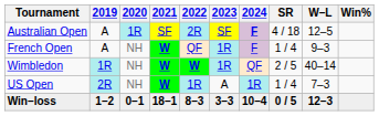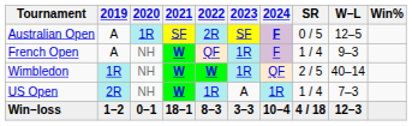 <table class="wikitable" style=text-align:center>
 <tr>
 <th>Tournament</th>
 <th><a href='#'>2019</a></th>
 <th><a href='#'>2020</a></th>
 <th><a href='#'>2021</a></th>
 <th><a href='#'>2022</a></th>
 <th><a href='#'>2023</a></th>
 <th><a href='#'>2024</a></th>
 <th>SR</th>
 <th>W–L</th>
 <th>Win%</th>
 </tr>
 <tr>
 <td align=left><a href='#'>Australian Open</a></td>
 <td>A</td>
 <td bgcolor=afeeee><a href='#'>1R</a></td>
 <td bgcolor=yellow><a href='#'>SF</a></td>
 <td bgcolor=afeeee><a href='#'>2R</a></td>
 <td bgcolor=yellow><a href='#'>SF</a></td>
 <td bgcolor=thistle><strong><a href='#'>F</a></strong></td>
-<td>4 / 18</td>
+<td>0 / 5</td>
 <td>12–5</td>
 <td></td>
 </tr>
 <tr>
 <td align=left><a href='#'>French Open</a></td>
 <td>A</td>
 <td style=color:#767676>NH</td>
 <td bgcolor=lime><strong><a href='#'>W</a></strong></td>
 <td bgcolor=ffebcd><a href='#'>QF</a></td>
 <td bgcolor=afeeee><a href='#'>1R</a></td>
 <td bgcolor=thistle><a href='#'>F</a></td>
 <td>1 / 4</td>
 <td>9–3</td>
 <td></td>
 </tr>
 <tr>
 <td align=left><a href='#'>Wimbledon</a></td>
 <td bgcolor=afeeee><a href='#'>1R</a></td>
 <td style=color:#767676>NH</td>
 <td bgcolor=lime><strong><a href='#'>W</a></strong></td>
 <td bgcolor=lime><strong><a href='#'>W</a></strong></td>
 <td bgcolor=afeeee><a href='#'>1R</a></td>
 <td bgcolor=ffebcd><a href='#'>QF</a></td>
 <td>2 / 5</td>
 <td>40–14</td>
 <td></td>
 </tr>
 <tr>
 <td align=left><a href='#'>US Open</a></td>
 <td bgcolor=afeeee><a href='#'>2R</a></td>
 <td style=color:#767676>NH</td>
 <td bgcolor=lime><strong><a href='#'>W</a></strong></td>
 <td bgcolor=afeeee><a href='#'>1R</a></td>
 <td>A</td>
 <td bgcolor=afeeee><a href='#'>1R</a></td>
 <td>1 / 4</td>
 <td>7–3</td>
 <td></td>
 </tr>
 <tr style=background:#efefef;font-weight:bold>
 <td align=left>Win–loss</td>
 <td>1–2</td>
 <td>0–1</td>
 <td>18–1</td>
 <td>8–3</td>
 <td>3–3</td>
 <td>10–4</td>
-<td>0 / 5</td>
+<td>4 / 18</td>
 <td>12–3</td>
 <td></td>
 </tr>
 </table>
